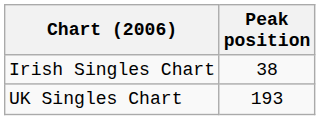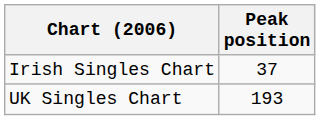 <table class="wikitable sortable">
 <tr>
 <th>Chart (2006)</th>
 <th>Peak<br>position</th>
 </tr>
 <tr>
 <td align="left">Irish Singles Chart</td>
-<td style="text-align:center;">38</td>
+<td style="text-align:center;">37</td>
 </tr>
 <tr>
 <td align="left">UK Singles Chart</td>
 <td style="text-align:center;">193</td>
 </tr>
 </table>
